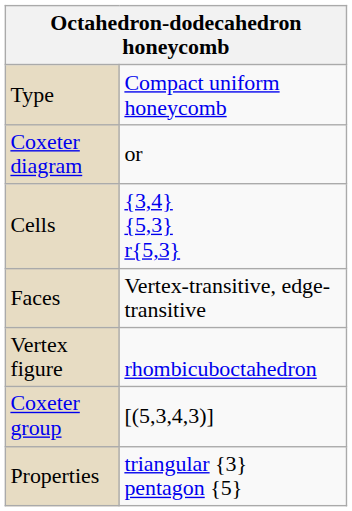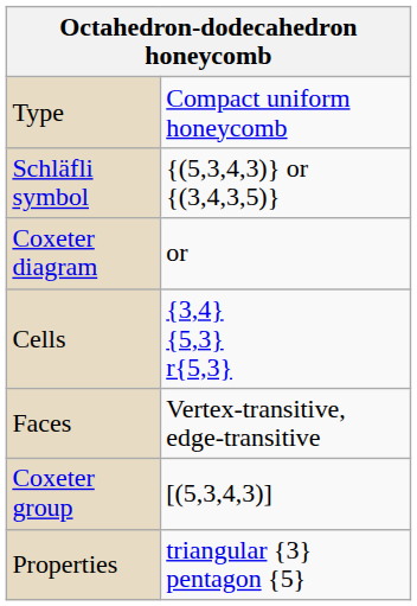 <table class="wikitable" align="right" style="margin-left:10px" width="250">
 <tr>
 <th bgcolor=#e7dcc3 colspan=2>Octahedron-dodecahedron honeycomb</th>
 </tr>
 <tr>
 <td bgcolor=#e7dcc3>Type</td>
 <td><a href='#'>Compact uniform honeycomb</a></td>
+</tr>
+<tr>
+<td bgcolor=#e7dcc3><a href='#'>Schläfli symbol</a></td>
+<td>{(5,3,4,3)} or {(3,4,3,5)}</td>
 </tr>
 <tr>
 <td bgcolor=#e7dcc3><a href='#'>Coxeter diagram</a></td>
 <td> or </td>
 </tr>
 <tr>
 <td bgcolor=#e7dcc3>Cells</td>
 <td><a href='#'>{3,4}</a> <br><a href='#'>{5,3}</a> <br><a href='#'>r{5,3}</a> </td>
 </tr>
 <tr>
 <td bgcolor=#e7dcc3>Faces</td>
 <td>Vertex-transitive, edge-transitive</td>
 </tr>
 <tr>
-<td bgcolor=#e7dcc3>Vertex figure</td>
-<td><br><a href='#'>rhombicuboctahedron</a></td>
-</tr>
-<tr>
 <td bgcolor=#e7dcc3><a href='#'>Coxeter group</a></td>
 <td>[(5,3,4,3)]</td>
 </tr>
 <tr>
 <td bgcolor=#e7dcc3>Properties</td>
 <td><a href='#'>triangular</a> {3}<br><a href='#'>pentagon</a> {5}</td>
 </tr>
 </table>
